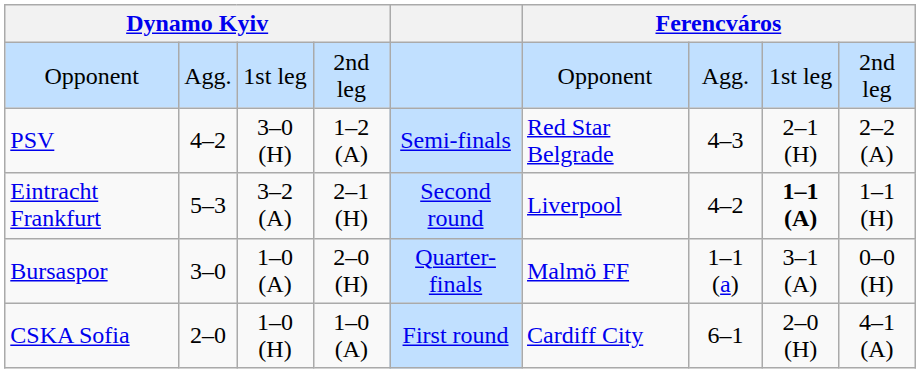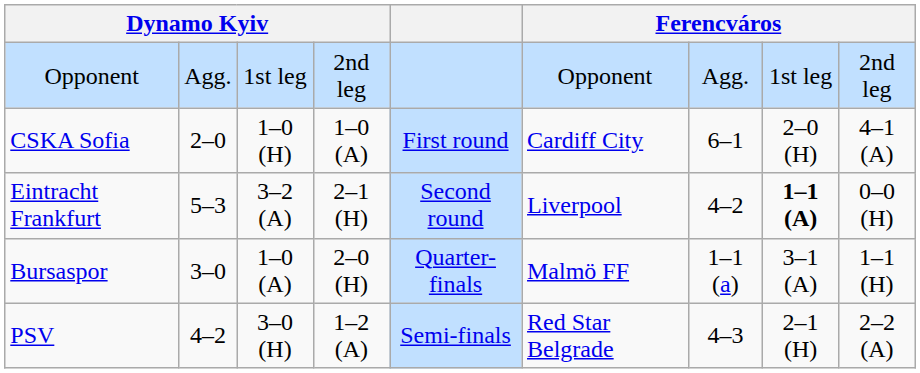 <table class="wikitable" style="text-align:center">
 <tr>
 <th colspan=4> <a href='#'>Dynamo Kyiv</a></th>
 <th></th>
 <th colspan=4> <a href='#'>Ferencváros</a></th>
 </tr>
 <tr style="background:#c1e0ff">
 <td>Opponent</td>
 <td>Agg.</td>
 <td>1st leg</td>
 <td>2nd leg</td>
 <td></td>
 <td>Opponent</td>
 <td>Agg.</td>
 <td>1st leg</td>
 <td>2nd leg</td>
 </tr>
 <tr>
+<td align=left> <a href='#'>CSKA Sofia</a></td>
+<td>2–0</td>
+<td>1–0 (H)</td>
+<td>1–0 (A)</td>
+<td style="background:#c1e0ff;"><a href='#'>First round</a></td>
+<td align=left> <a href='#'>Cardiff City</a></td>
+<td>6–1</td>
+<td>2–0 (H)</td>
+<td>4–1 (A)</td>
+</tr>
+<tr>
+<td align=left> <a href='#'>Eintracht Frankfurt</a></td>
+<td>5–3</td>
+<td>3–2 (A)</td>
+<td>2–1 (H)</td>
+<td style="background:#c1e0ff;"><a href='#'>Second round</a></td>
+<td align=left> <a href='#'>Liverpool</a></td>
+<td>4–2</td>
+<td><strong>1–1 (A)</strong></td>
+<td>0–0 (H)</td>
+</tr>
+<tr>
+<td align=left> <a href='#'>Bursaspor</a></td>
+<td>3–0</td>
+<td>1–0 (A)</td>
+<td>2–0 (H)</td>
+<td style="background:#c1e0ff;"><a href='#'>Quarter-finals</a></td>
+<td align=left> <a href='#'>Malmö FF</a></td>
+<td>1–1 (<a href='#'>a</a>)</td>
+<td>3–1 (A)</td>
+<td>1–1 (H)</td>
+</tr>
+<tr>
 <td align=left> <a href='#'>PSV</a></td>
 <td>4–2</td>
 <td>3–0 (H)</td>
 <td>1–2 (A)</td>
 <td style="background:#c1e0ff;"><a href='#'>Semi-finals</a></td>
 <td align=left> <a href='#'>Red Star Belgrade</a></td>
 <td>4–3</td>
 <td>2–1 (H)</td>
 <td>2–2 (A)</td>
 </tr>
-<tr>
-<td align=left> <a href='#'>Eintracht Frankfurt</a></td>
-<td>5–3</td>
-<td>3–2 (A)</td>
-<td>2–1 (H)</td>
-<td style="background:#c1e0ff;"><a href='#'>Second round</a></td>
-<td align=left> <a href='#'>Liverpool</a></td>
-<td>4–2</td>
-<td><strong>1–1 (A)</strong></td>
-<td>1–1 (H)</td>
-</tr>
-<tr>
-<td align=left> <a href='#'>Bursaspor</a></td>
-<td>3–0</td>
-<td>1–0 (A)</td>
-<td>2–0 (H)</td>
-<td style="background:#c1e0ff;"><a href='#'>Quarter-finals</a></td>
-<td align=left> <a href='#'>Malmö FF</a></td>
-<td>1–1 (<a href='#'>a</a>)</td>
-<td>3–1 (A)</td>
-<td>0–0 (H)</td>
-</tr>
-<tr>
-<td align=left> <a href='#'>CSKA Sofia</a></td>
-<td>2–0</td>
-<td>1–0 (H)</td>
-<td>1–0 (A)</td>
-<td style="background:#c1e0ff;"><a href='#'>First round</a></td>
-<td align=left> <a href='#'>Cardiff City</a></td>
-<td>6–1</td>
-<td>2–0 (H)</td>
-<td>4–1 (A)</td>
-</tr>
 </table>
